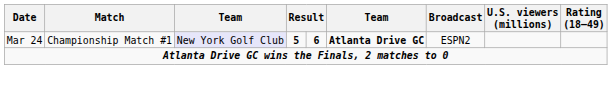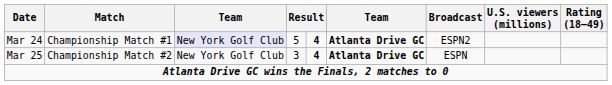 <table class="wikitable plainrowheaders" style="text-align:center;">
 <tr>
 <th scope="col">Date</th>
 <th scope="col">Match</th>
 <th scope="col">Team</th>
 <th scope="col" colspan="2">Result</th>
 <th scope="col">Team</th>
 <th scope="col">Broadcast</th>
 <th scope="col">U.S. viewers<br>(millions)</th>
 <th scope="col">Rating<br>(18–49)</th>
 </tr>
 <tr>
 <td>Mar 24</td>
 <td>Championship Match #1</td>
 <td style="background: lavender;">New York Golf Club </td>
-<td><strong>5</strong></td>
-<td><strong>6</strong></td>
+<td>5</td>
+<td><strong>4</strong></td>
 <td><strong>Atlanta Drive GC </strong></td>
 <td>ESPN2</td>
+<td></td>
+<td></td>
+</tr>
+<tr>
+<td>Mar 25</td>
+<td>Championship Match #2</td>
+<td>New York Golf Club </td>
+<td>3</td>
+<td><strong>4</strong></td>
+<td><strong>Atlanta Drive GC</strong> </td>
+<td>ESPN</td>
 <td></td>
 <td></td>
 </tr>
 <tr>
 <td colspan=9><strong><em>Atlanta Drive GC wins the Finals, 2 matches to 0</em></strong></td>
 </tr>
 </table>
